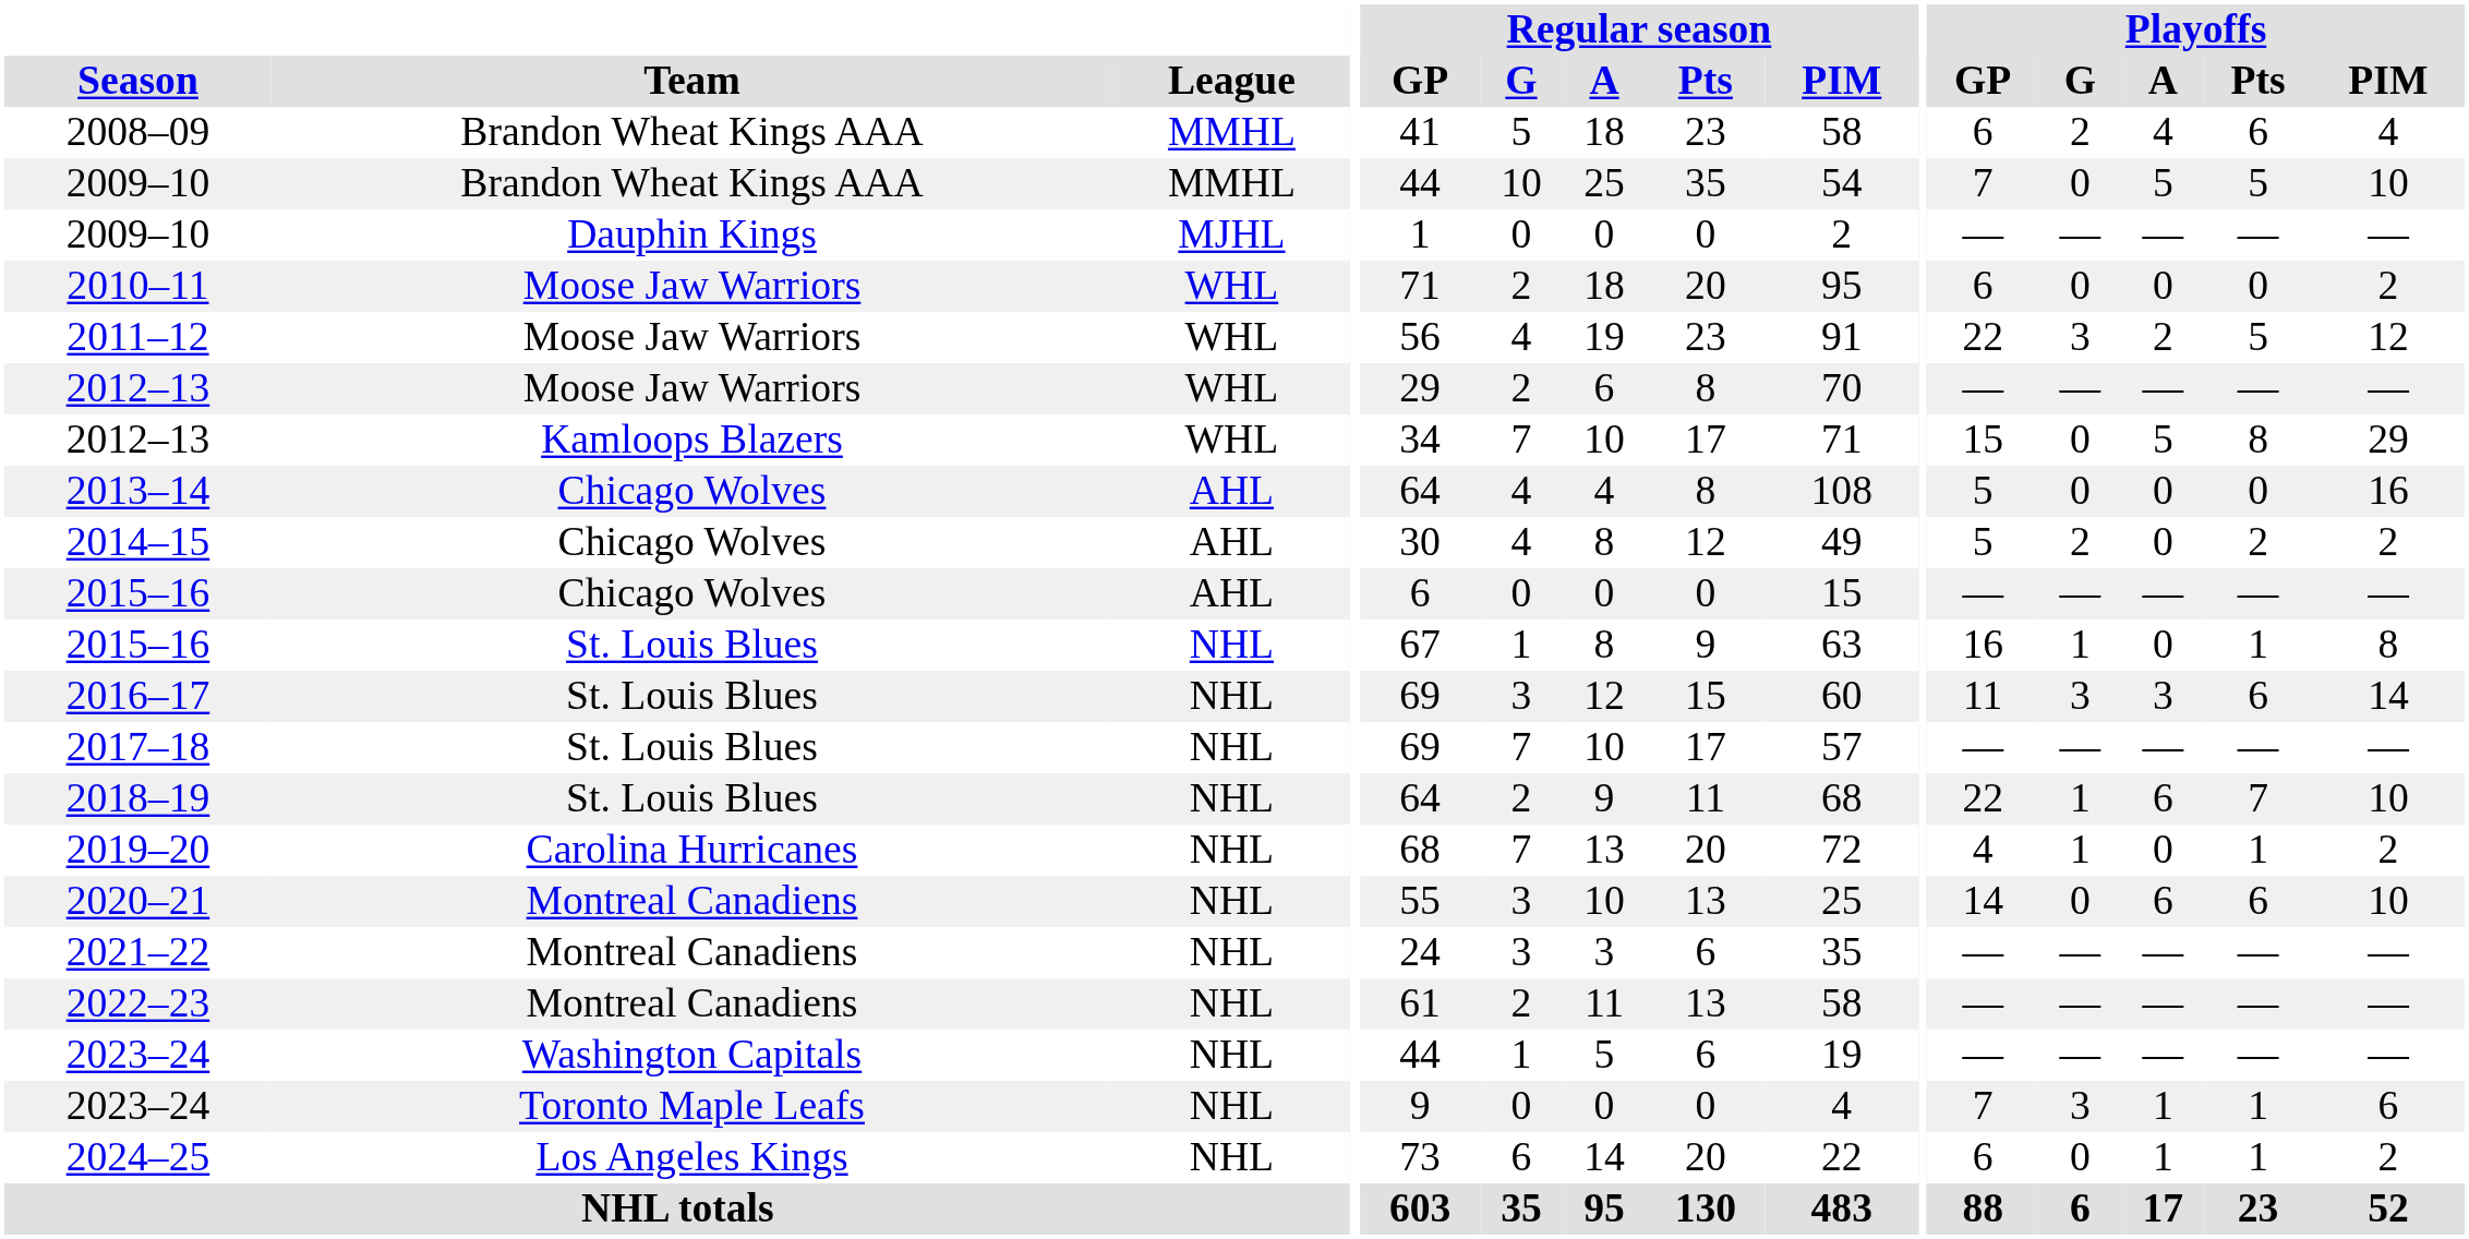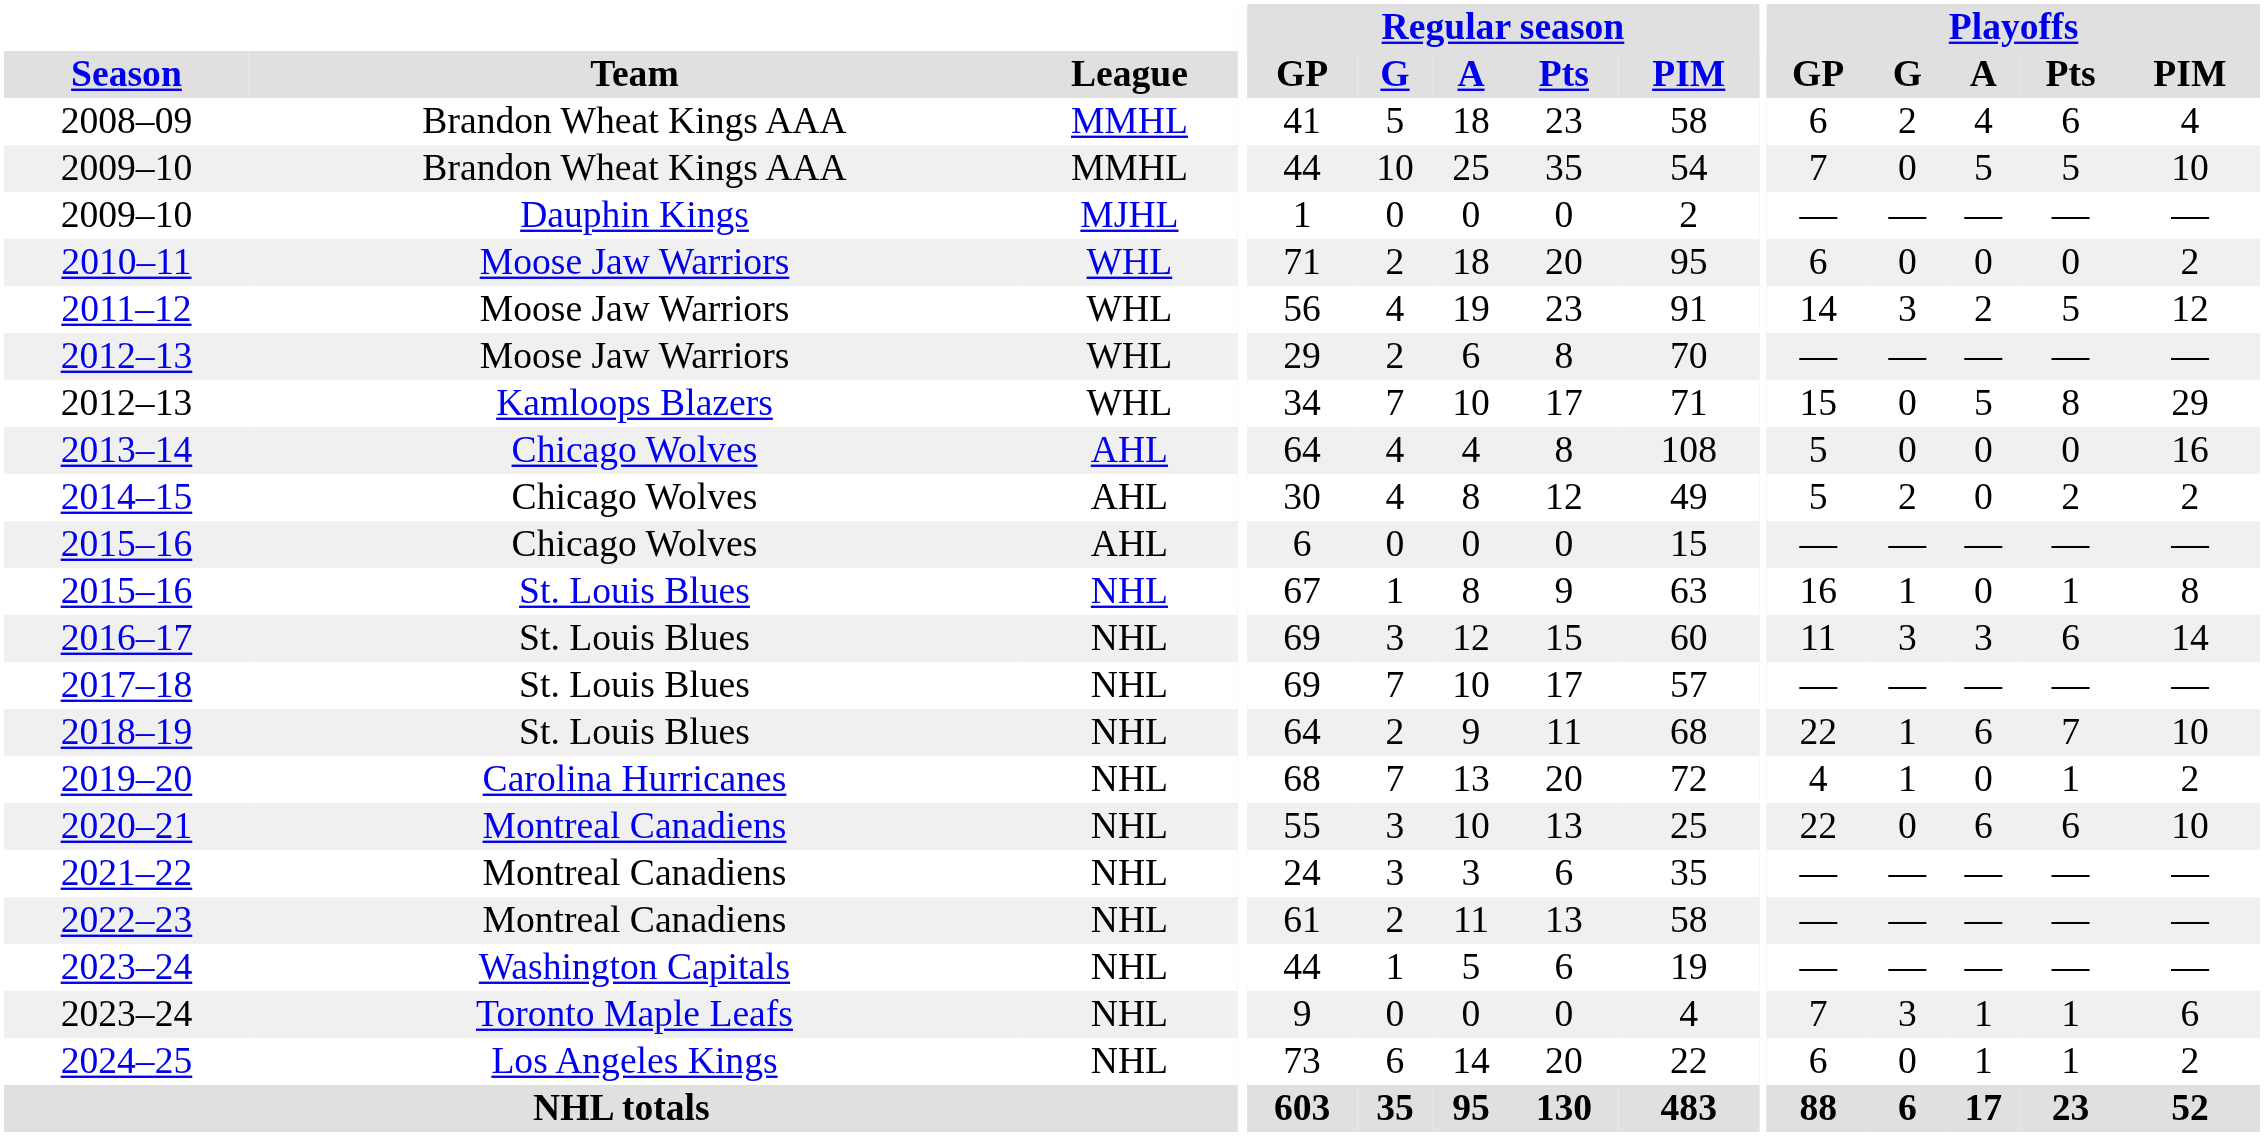 <table border="0" cellpadding="1" cellspacing="0" style="text-align:center; width:60em;">
 <tr bgcolor="#e0e0e0">
 <th colspan="3" bgcolor="#ffffff"></th>
 <th rowspan="99" bgcolor="#ffffff"></th>
 <th colspan="5"><a href='#'>Regular season</a></th>
 <th rowspan="99" bgcolor="#ffffff"></th>
 <th colspan="5"><a href='#'>Playoffs</a></th>
 </tr>
 <tr bgcolor="#e0e0e0">
 <th><a href='#'>Season</a></th>
 <th>Team</th>
 <th>League</th>
 <th>GP</th>
 <th><a href='#'>G</a></th>
 <th><a href='#'>A</a></th>
 <th><a href='#'>Pts</a></th>
 <th><a href='#'>PIM</a></th>
 <th>GP</th>
 <th>G</th>
 <th>A</th>
 <th>Pts</th>
 <th>PIM</th>
 </tr>
 <tr>
 <td>2008–09</td>
 <td>Brandon Wheat Kings AAA</td>
 <td><a href='#'>MMHL</a></td>
 <td>41</td>
 <td>5</td>
 <td>18</td>
 <td>23</td>
 <td>58</td>
 <td>6</td>
 <td>2</td>
 <td>4</td>
 <td>6</td>
 <td>4</td>
 </tr>
 <tr bgcolor="#f0f0f0">
 <td>2009–10</td>
 <td>Brandon Wheat Kings AAA</td>
 <td>MMHL</td>
 <td>44</td>
 <td>10</td>
 <td>25</td>
 <td>35</td>
 <td>54</td>
 <td>7</td>
 <td>0</td>
 <td>5</td>
 <td>5</td>
 <td>10</td>
 </tr>
 <tr>
 <td>2009–10</td>
 <td><a href='#'>Dauphin Kings</a></td>
 <td><a href='#'>MJHL</a></td>
 <td>1</td>
 <td>0</td>
 <td>0</td>
 <td>0</td>
 <td>2</td>
 <td>—</td>
 <td>—</td>
 <td>—</td>
 <td>—</td>
 <td>—</td>
 </tr>
 <tr bgcolor="#f0f0f0">
 <td><a href='#'>2010–11</a></td>
 <td><a href='#'>Moose Jaw Warriors</a></td>
 <td><a href='#'>WHL</a></td>
 <td>71</td>
 <td>2</td>
 <td>18</td>
 <td>20</td>
 <td>95</td>
 <td>6</td>
 <td>0</td>
 <td>0</td>
 <td>0</td>
 <td>2</td>
 </tr>
 <tr>
 <td><a href='#'>2011–12</a></td>
 <td>Moose Jaw Warriors</td>
 <td>WHL</td>
 <td>56</td>
 <td>4</td>
 <td>19</td>
 <td>23</td>
 <td>91</td>
-<td>22</td>
+<td>14</td>
 <td>3</td>
 <td>2</td>
 <td>5</td>
 <td>12</td>
 </tr>
 <tr bgcolor="#f0f0f0">
 <td><a href='#'>2012–13</a></td>
 <td>Moose Jaw Warriors</td>
 <td>WHL</td>
 <td>29</td>
 <td>2</td>
 <td>6</td>
 <td>8</td>
 <td>70</td>
 <td>—</td>
 <td>—</td>
 <td>—</td>
 <td>—</td>
 <td>—</td>
 </tr>
 <tr>
 <td>2012–13</td>
 <td><a href='#'>Kamloops Blazers</a></td>
 <td>WHL</td>
 <td>34</td>
 <td>7</td>
 <td>10</td>
 <td>17</td>
 <td>71</td>
 <td>15</td>
 <td>0</td>
 <td>5</td>
 <td>8</td>
 <td>29</td>
 </tr>
 <tr bgcolor="#f0f0f0">
 <td><a href='#'>2013–14</a></td>
 <td><a href='#'>Chicago Wolves</a></td>
 <td><a href='#'>AHL</a></td>
 <td>64</td>
 <td>4</td>
 <td>4</td>
 <td>8</td>
 <td>108</td>
 <td>5</td>
 <td>0</td>
 <td>0</td>
 <td>0</td>
 <td>16</td>
 </tr>
 <tr>
 <td><a href='#'>2014–15</a></td>
 <td>Chicago Wolves</td>
 <td>AHL</td>
 <td>30</td>
 <td>4</td>
 <td>8</td>
 <td>12</td>
 <td>49</td>
 <td>5</td>
 <td>2</td>
 <td>0</td>
 <td>2</td>
 <td>2</td>
 </tr>
 <tr bgcolor="#f0f0f0">
 <td><a href='#'>2015–16</a></td>
 <td>Chicago Wolves</td>
 <td>AHL</td>
 <td>6</td>
 <td>0</td>
 <td>0</td>
 <td>0</td>
 <td>15</td>
 <td>—</td>
 <td>—</td>
 <td>—</td>
 <td>—</td>
 <td>—</td>
 </tr>
 <tr>
 <td><a href='#'>2015–16</a></td>
 <td><a href='#'>St. Louis Blues</a></td>
 <td><a href='#'>NHL</a></td>
 <td>67</td>
 <td>1</td>
 <td>8</td>
 <td>9</td>
 <td>63</td>
 <td>16</td>
 <td>1</td>
 <td>0</td>
 <td>1</td>
 <td>8</td>
 </tr>
 <tr>
 </tr>
 <tr bgcolor="#f0f0f0">
 <td><a href='#'>2016–17</a></td>
 <td>St. Louis Blues</td>
 <td>NHL</td>
 <td>69</td>
 <td>3</td>
 <td>12</td>
 <td>15</td>
 <td>60</td>
 <td>11</td>
 <td>3</td>
 <td>3</td>
 <td>6</td>
 <td>14</td>
 </tr>
 <tr>
 <td><a href='#'>2017–18</a></td>
 <td>St. Louis Blues</td>
 <td>NHL</td>
 <td>69</td>
 <td>7</td>
 <td>10</td>
 <td>17</td>
 <td>57</td>
 <td>—</td>
 <td>—</td>
 <td>—</td>
 <td>—</td>
 <td>—</td>
 </tr>
 <tr bgcolor="#f0f0f0">
 <td><a href='#'>2018–19</a></td>
 <td>St. Louis Blues</td>
 <td>NHL</td>
 <td>64</td>
 <td>2</td>
 <td>9</td>
 <td>11</td>
 <td>68</td>
 <td>22</td>
 <td>1</td>
 <td>6</td>
 <td>7</td>
 <td>10</td>
 </tr>
 <tr>
 <td><a href='#'>2019–20</a></td>
 <td><a href='#'>Carolina Hurricanes</a></td>
 <td>NHL</td>
 <td>68</td>
 <td>7</td>
 <td>13</td>
 <td>20</td>
 <td>72</td>
 <td>4</td>
 <td>1</td>
 <td>0</td>
 <td>1</td>
 <td>2</td>
 </tr>
 <tr bgcolor="#f0f0f0">
 <td><a href='#'>2020–21</a></td>
 <td><a href='#'>Montreal Canadiens</a></td>
 <td>NHL</td>
 <td>55</td>
 <td>3</td>
 <td>10</td>
 <td>13</td>
 <td>25</td>
-<td>14</td>
+<td>22</td>
 <td>0</td>
 <td>6</td>
 <td>6</td>
 <td>10</td>
 </tr>
 <tr>
 <td><a href='#'>2021–22</a></td>
 <td>Montreal Canadiens</td>
 <td>NHL</td>
 <td>24</td>
 <td>3</td>
 <td>3</td>
 <td>6</td>
 <td>35</td>
 <td>—</td>
 <td>—</td>
 <td>—</td>
 <td>—</td>
 <td>—</td>
 </tr>
 <tr bgcolor="#f0f0f0">
 <td><a href='#'>2022–23</a></td>
 <td>Montreal Canadiens</td>
 <td>NHL</td>
 <td>61</td>
 <td>2</td>
 <td>11</td>
 <td>13</td>
 <td>58</td>
 <td>—</td>
 <td>—</td>
 <td>—</td>
 <td>—</td>
 <td>—</td>
 </tr>
 <tr>
 <td><a href='#'>2023–24</a></td>
 <td><a href='#'>Washington Capitals</a></td>
 <td>NHL</td>
 <td>44</td>
 <td>1</td>
 <td>5</td>
 <td>6</td>
 <td>19</td>
 <td>—</td>
 <td>—</td>
 <td>—</td>
 <td>—</td>
 <td>—</td>
 </tr>
 <tr bgcolor="#f0f0f0">
 <td>2023–24</td>
 <td><a href='#'>Toronto Maple Leafs</a></td>
 <td>NHL</td>
 <td>9</td>
 <td>0</td>
 <td>0</td>
 <td>0</td>
 <td>4</td>
 <td>7</td>
 <td>3</td>
 <td>1</td>
 <td>1</td>
 <td>6</td>
 </tr>
 <tr>
 <td><a href='#'>2024–25</a></td>
 <td><a href='#'>Los Angeles Kings</a></td>
 <td>NHL</td>
 <td>73</td>
 <td>6</td>
 <td>14</td>
 <td>20</td>
 <td>22</td>
 <td>6</td>
 <td>0</td>
 <td>1</td>
 <td>1</td>
 <td>2</td>
 </tr>
 <tr bgcolor="#e0e0e0">
 <th colspan="3">NHL totals</th>
 <th>603</th>
 <th>35</th>
 <th>95</th>
 <th>130</th>
 <th>483</th>
 <th>88</th>
 <th>6</th>
 <th>17</th>
 <th>23</th>
 <th>52</th>
 </tr>
 </table>
